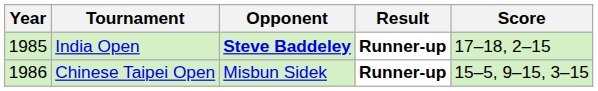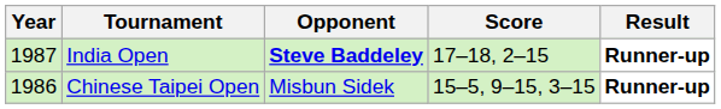 <table class="sortable wikitable" style="font-size: 90%;">
 <tr>
 <th>Year</th>
 <th>Tournament</th>
 <th>Opponent</th>
+<th>Score</th>
 <th>Result</th>
-<th>Score</th>
 </tr>
 <tr style="background:#D4F1C5">
-<td align="center">1985</td>
+<td align="center">1987</td>
 <td align="left"><a href='#'>India Open</a></td>
 <td align="left"><strong> <a href='#'>Steve Baddeley</a></strong></td>
+<td align="left">17–18, 2–15</td>
 <td style="text-align:left; background:white"> <strong>Runner-up</strong></td>
-<td align="left">17–18, 2–15</td>
 </tr>
 <tr style="background:#D4F1C5">
 <td align="center">1986</td>
 <td align="left"><a href='#'>Chinese Taipei Open</a></td>
 <td align="left"> <a href='#'>Misbun Sidek</a></td>
+<td align="left">15–5, 9–15, 3–15</td>
 <td style="text-align:left; background:white"> <strong>Runner-up</strong></td>
-<td align="left">15–5, 9–15, 3–15</td>
 </tr>
 </table>
